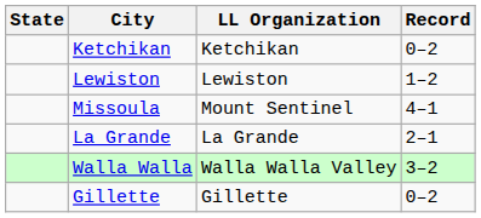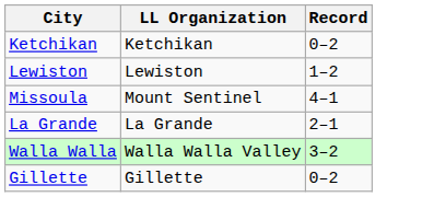 <table class="wikitable">
 <tr>
-<th>State</th>
 <th>City</th>
 <th>LL Organization</th>
 <th>Record</th>
 </tr>
 <tr>
-<td><strong></strong></td>
 <td><a href='#'>Ketchikan</a></td>
 <td>Ketchikan</td>
 <td>0–2</td>
 </tr>
 <tr>
-<td><strong></strong></td>
 <td><a href='#'>Lewiston</a></td>
 <td>Lewiston</td>
 <td>1–2</td>
 </tr>
 <tr>
-<td><strong></strong></td>
 <td><a href='#'>Missoula</a></td>
 <td>Mount Sentinel</td>
 <td>4–1</td>
 </tr>
 <tr>
-<td><strong></strong></td>
 <td><a href='#'>La Grande</a></td>
 <td>La Grande</td>
 <td>2–1</td>
 </tr>
 <tr bgcolor="ccffcc">
-<td><strong></strong></td>
 <td><a href='#'>Walla Walla</a></td>
 <td>Walla Walla Valley</td>
 <td>3–2</td>
 </tr>
 <tr>
-<td><strong></strong></td>
 <td><a href='#'>Gillette</a></td>
 <td>Gillette</td>
 <td>0–2</td>
 </tr>
 </table>
